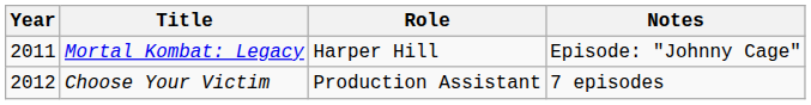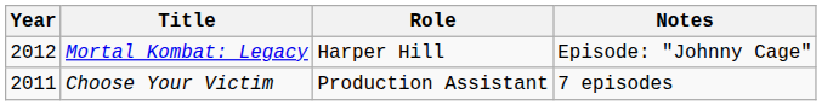 <table class="wikitable sortable">
 <tr>
 <th>Year</th>
 <th>Title</th>
 <th>Role</th>
 <th scope="col" class="unsortable">Notes</th>
 </tr>
 <tr>
-<td>2011</td>
+<td>2012</td>
 <td><em><a href='#'>Mortal Kombat: Legacy</a></em></td>
 <td>Harper Hill</td>
 <td>Episode: "Johnny Cage"</td>
 </tr>
 <tr>
-<td>2012</td>
+<td>2011</td>
 <td><em>Choose Your Victim</em></td>
 <td>Production Assistant</td>
 <td>7 episodes</td>
 </tr>
 </table>
